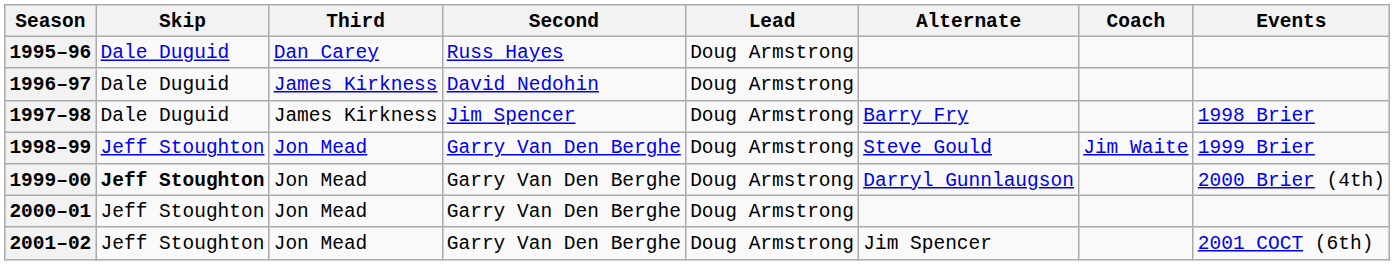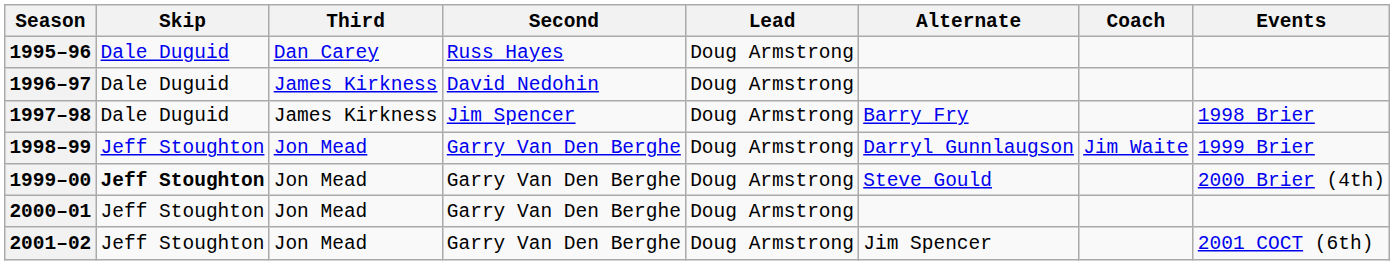 <table class="wikitable">
 <tr>
 <th scope="col">Season</th>
 <th scope="col">Skip</th>
 <th scope="col">Third</th>
 <th scope="col">Second</th>
 <th scope="col">Lead</th>
 <th scope="col">Alternate</th>
 <th scope="col">Coach</th>
 <th scope="col">Events</th>
 </tr>
 <tr>
 <th scope="row">1995–96</th>
 <td><a href='#'>Dale Duguid</a></td>
 <td><a href='#'>Dan Carey</a></td>
 <td><a href='#'>Russ Hayes</a></td>
 <td>Doug Armstrong</td>
 <td></td>
 <td></td>
 <td></td>
 </tr>
 <tr>
 <th scope="row">1996–97</th>
 <td>Dale Duguid</td>
 <td><a href='#'>James Kirkness</a></td>
 <td><a href='#'>David Nedohin</a></td>
 <td>Doug Armstrong</td>
 <td></td>
 <td></td>
 <td></td>
 </tr>
 <tr>
 <th scope="row">1997–98</th>
 <td>Dale Duguid</td>
 <td>James Kirkness</td>
 <td><a href='#'>Jim Spencer</a></td>
 <td>Doug Armstrong</td>
 <td><a href='#'>Barry Fry</a></td>
 <td></td>
 <td><a href='#'>1998 Brier</a> </td>
 </tr>
 <tr>
 <th scope="row">1998–99</th>
 <td><a href='#'>Jeff Stoughton</a></td>
 <td><a href='#'>Jon Mead</a></td>
 <td><a href='#'>Garry Van Den Berghe</a></td>
 <td>Doug Armstrong</td>
-<td><a href='#'>Steve Gould</a></td>
+<td><a href='#'>Darryl Gunnlaugson</a></td>
 <td><a href='#'>Jim Waite</a></td>
 <td><a href='#'>1999 Brier</a> <br> </td>
 </tr>
 <tr>
 <th scope="row">1999–00</th>
 <td><strong>Jeff Stoughton</strong></td>
 <td>Jon Mead</td>
 <td>Garry Van Den Berghe</td>
 <td>Doug Armstrong</td>
-<td><a href='#'>Darryl Gunnlaugson</a></td>
+<td><a href='#'>Steve Gould</a></td>
 <td></td>
 <td><a href='#'>2000 Brier</a> (4th)</td>
 </tr>
 <tr>
 <th scope="row">2000–01</th>
 <td>Jeff Stoughton</td>
 <td>Jon Mead</td>
 <td>Garry Van Den Berghe</td>
 <td>Doug Armstrong</td>
 <td></td>
 <td></td>
 <td></td>
 </tr>
 <tr>
 <th scope="row">2001–02</th>
 <td>Jeff Stoughton</td>
 <td>Jon Mead</td>
 <td>Garry Van Den Berghe</td>
 <td>Doug Armstrong</td>
 <td>Jim Spencer</td>
 <td></td>
 <td><a href='#'>2001 COCT</a> (6th)</td>
 </tr>
 </table>
